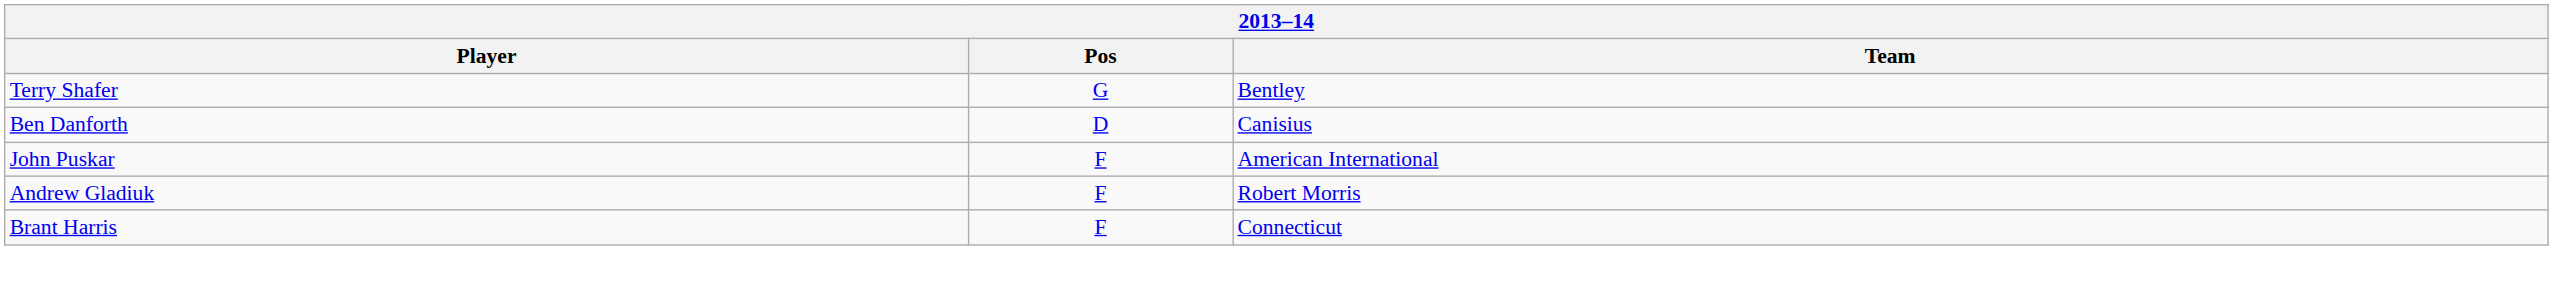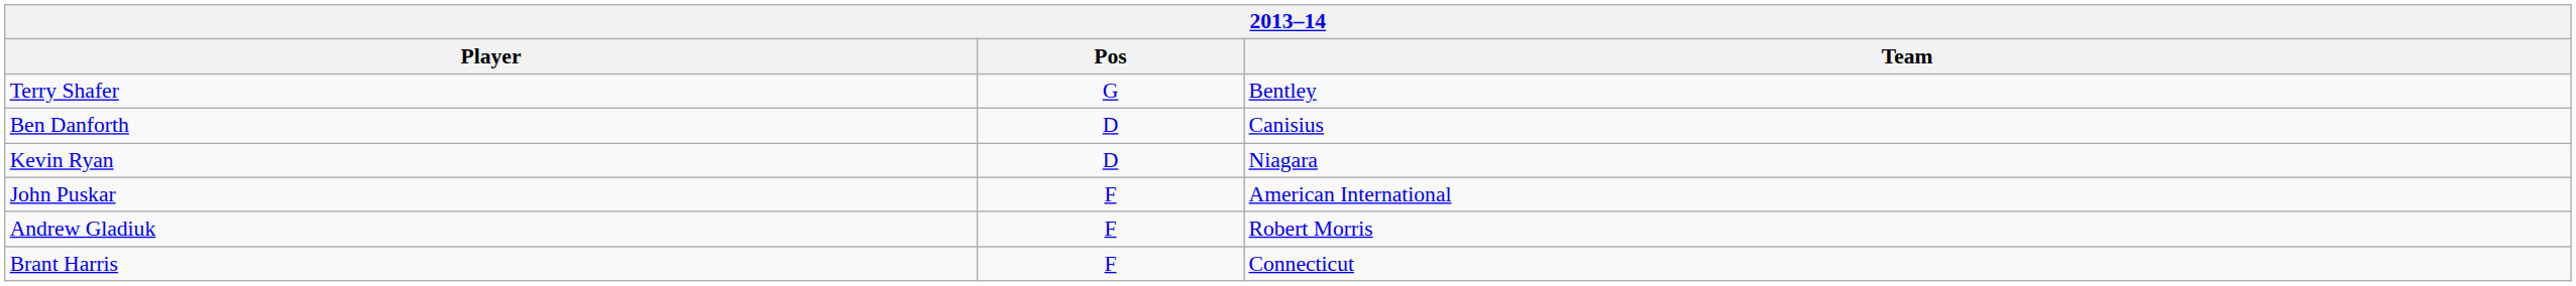 <table class="wikitable" width=95%>
 <tr>
 <th colspan=3><a href='#'>2013–14</a></th>
 </tr>
 <tr>
 <th>Player</th>
 <th>Pos</th>
 <th>Team</th>
 </tr>
 <tr>
 <td><a href='#'>Terry Shafer</a></td>
 <td style="text-align:center;"><a href='#'>G</a></td>
 <td><a href='#'>Bentley</a></td>
 </tr>
 <tr>
 <td><a href='#'>Ben Danforth</a></td>
 <td style="text-align:center;"><a href='#'>D</a></td>
 <td><a href='#'>Canisius</a></td>
 </tr>
 <tr>
+<td><a href='#'>Kevin Ryan</a></td>
+<td style="text-align:center;"><a href='#'>D</a></td>
+<td><a href='#'>Niagara</a></td>
+</tr>
+<tr>
 <td><a href='#'>John Puskar</a></td>
 <td style="text-align:center;"><a href='#'>F</a></td>
 <td><a href='#'>American International</a></td>
 </tr>
 <tr>
 <td><a href='#'>Andrew Gladiuk</a></td>
 <td style="text-align:center;"><a href='#'>F</a></td>
 <td><a href='#'>Robert Morris</a></td>
 </tr>
 <tr>
 <td><a href='#'>Brant Harris</a></td>
 <td style="text-align:center;"><a href='#'>F</a></td>
 <td><a href='#'>Connecticut</a></td>
 </tr>
 </table>
